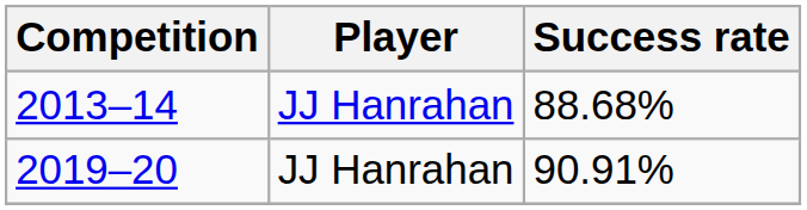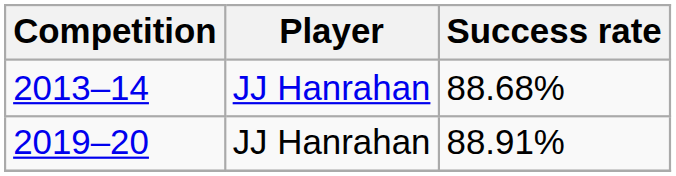 <table class="wikitable sortable">
 <tr>
 <th>Competition</th>
 <th>Player</th>
 <th>Success rate</th>
 </tr>
 <tr>
 <td><a href='#'>2013–14</a></td>
 <td><a href='#'>JJ Hanrahan</a></td>
 <td>88.68%</td>
 </tr>
 <tr>
 <td><a href='#'>2019–20</a></td>
 <td>JJ Hanrahan</td>
-<td>90.91%</td>
+<td>88.91%</td>
 </tr>
 <tr>
 </tr>
 </table>
